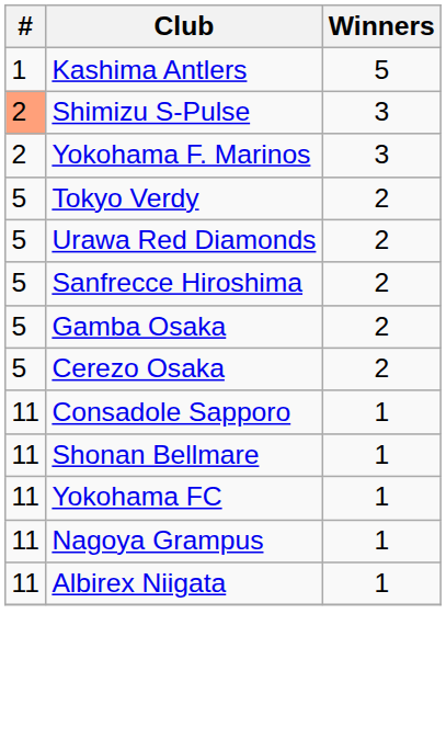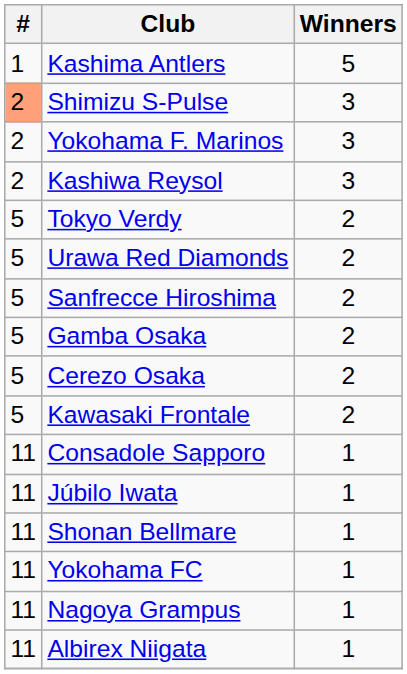 <table class="wikitable">
 <tr>
 <th>#</th>
 <th>Club</th>
 <th>Winners</th>
 </tr>
 <tr>
 <td>1</td>
 <td><a href='#'>Kashima Antlers</a></td>
 <td align="center">5</td>
 </tr>
 <tr>
 <td style="background: lightsalmon;">2</td>
 <td><a href='#'>Shimizu S-Pulse</a></td>
 <td align="center">3</td>
 </tr>
 <tr>
 <td>2</td>
 <td><a href='#'>Yokohama F. Marinos</a></td>
+<td align="center">3</td>
+</tr>
+<tr>
+<td>2</td>
+<td><a href='#'>Kashiwa Reysol</a></td>
 <td align="center">3</td>
 </tr>
 <tr>
 <td>5</td>
 <td><a href='#'>Tokyo Verdy</a></td>
 <td align="center">2</td>
 </tr>
 <tr>
 <td>5</td>
 <td><a href='#'>Urawa Red Diamonds</a></td>
 <td align="center">2</td>
 </tr>
 <tr>
 <td>5</td>
 <td><a href='#'>Sanfrecce Hiroshima</a></td>
 <td align="center">2</td>
 </tr>
 <tr>
 <td>5</td>
 <td><a href='#'>Gamba Osaka</a></td>
 <td align="center">2</td>
 </tr>
 <tr>
 <td>5</td>
 <td><a href='#'>Cerezo Osaka</a></td>
 <td align="center">2</td>
 </tr>
 <tr>
+<td>5</td>
+<td><a href='#'>Kawasaki Frontale</a></td>
+<td align="center">2</td>
+</tr>
+<tr>
 <td>11</td>
 <td><a href='#'>Consadole Sapporo</a></td>
+<td align="center">1</td>
+</tr>
+<tr>
+<td>11</td>
+<td><a href='#'>Júbilo Iwata</a></td>
 <td align="center">1</td>
 </tr>
 <tr>
 <td>11</td>
 <td><a href='#'>Shonan Bellmare</a></td>
 <td align="center">1</td>
 </tr>
 <tr>
 <td>11</td>
 <td><a href='#'>Yokohama FC</a></td>
 <td align="center">1</td>
 </tr>
 <tr>
 <td>11</td>
 <td><a href='#'>Nagoya Grampus</a></td>
 <td align="center">1</td>
 </tr>
 <tr>
 <td>11</td>
 <td><a href='#'>Albirex Niigata</a></td>
 <td align="center">1</td>
 </tr>
 <tr>
 </tr>
 </table>
